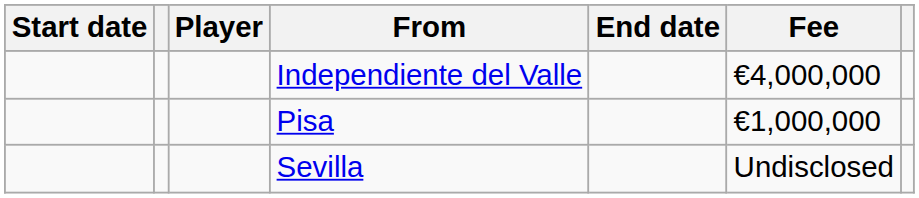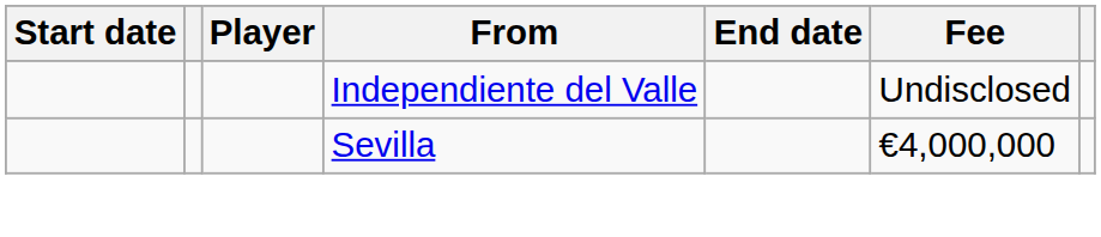 <table class="wikitable">
 <tr>
 <th>Start date</th>
 <th></th>
 <th>Player</th>
 <th>From</th>
 <th>End date</th>
 <th>Fee</th>
 <th></th>
 </tr>
 <tr>
 <td align=center></td>
 <td align=center></td>
 <td></td>
 <td> <a href='#'>Independiente del Valle</a></td>
 <td align=center></td>
-<td>€4,000,000</td>
-<td></td>
-</tr>
-<tr>
-<td align=center></td>
-<td align=center></td>
-<td></td>
-<td> <a href='#'>Pisa</a></td>
-<td align=center></td>
-<td>€1,000,000</td>
+<td>Undisclosed</td>
 <td></td>
 </tr>
 <tr>
 <td align=center></td>
 <td align=center></td>
 <td></td>
 <td> <a href='#'>Sevilla</a></td>
 <td align=center></td>
-<td>Undisclosed</td>
+<td>€4,000,000</td>
 <td></td>
 </tr>
 </table>
